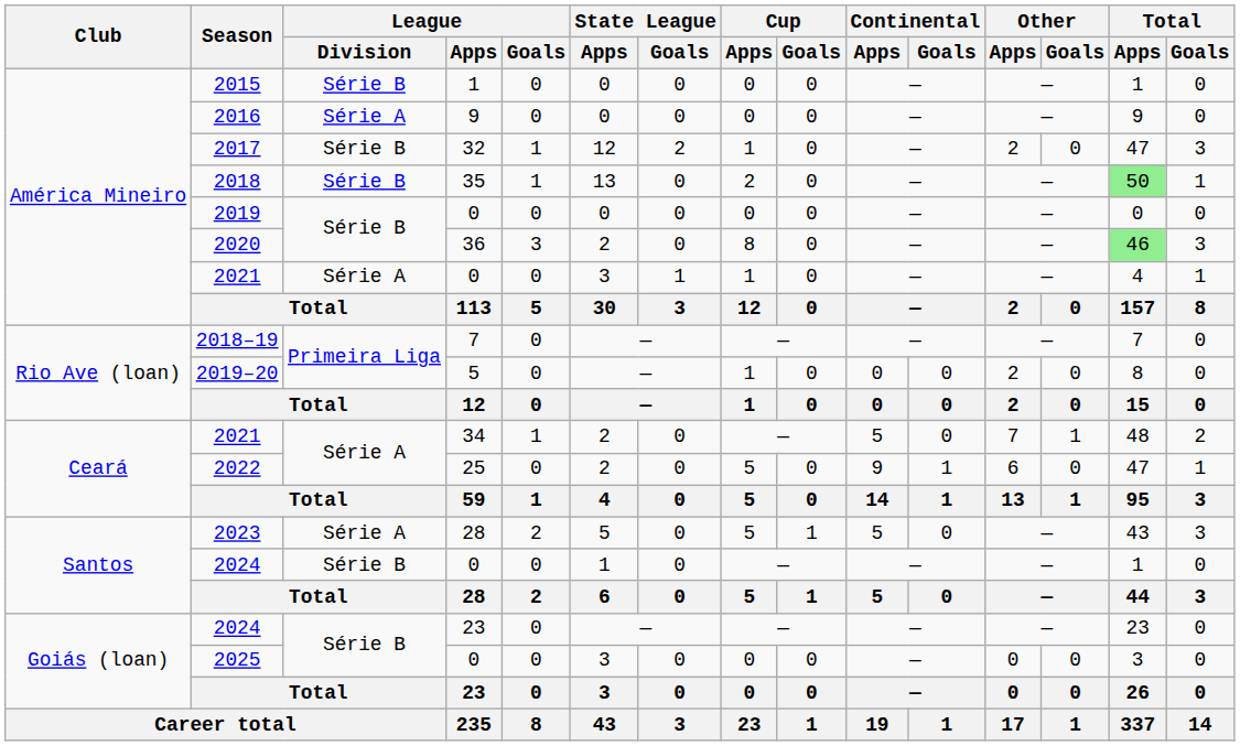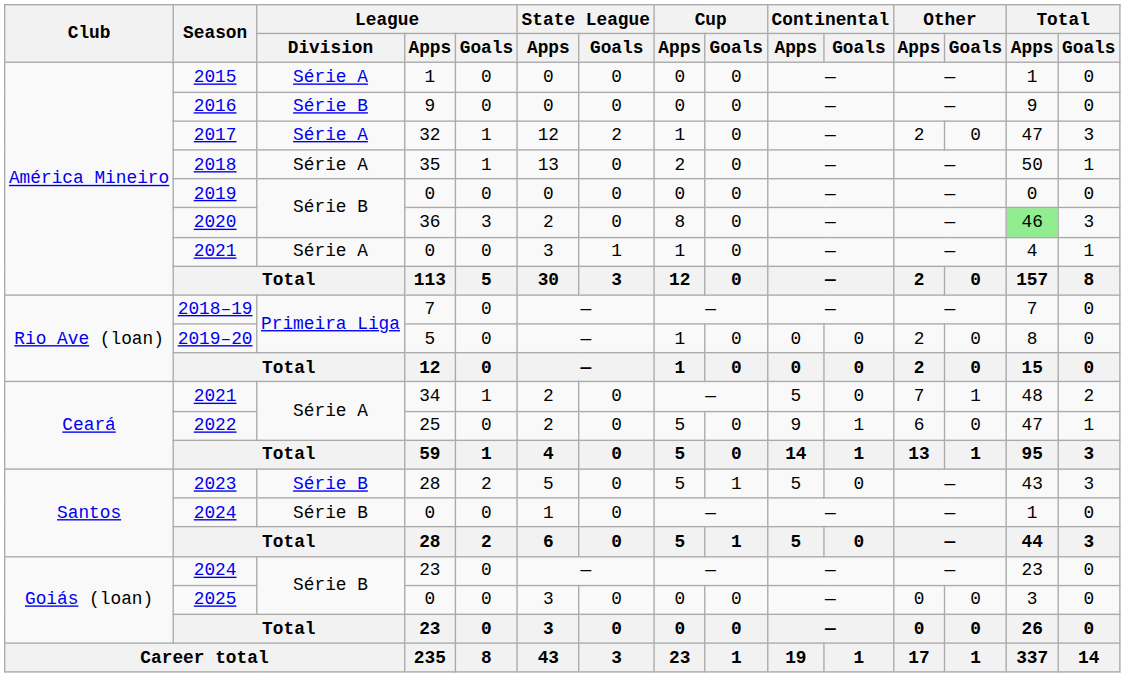 <table class="wikitable" style="text-align: center;">
 <tr>
 <th rowspan="2">Club</th>
 <th rowspan="2">Season</th>
 <th colspan="3">League</th>
 <th colspan="2">State League</th>
 <th colspan="2">Cup</th>
 <th colspan="2">Continental</th>
 <th colspan="2">Other</th>
 <th colspan="2">Total</th>
 </tr>
 <tr>
 <th>Division</th>
 <th>Apps</th>
 <th>Goals</th>
 <th>Apps</th>
 <th>Goals</th>
 <th>Apps</th>
 <th>Goals</th>
 <th>Apps</th>
 <th>Goals</th>
 <th>Apps</th>
 <th>Goals</th>
 <th>Apps</th>
 <th>Goals</th>
 </tr>
 <tr>
 <td rowspan="8"><a href='#'>América Mineiro</a></td>
 <td><a href='#'>2015</a></td>
-<td><a href='#'>Série B</a></td>
+<td><a href='#'>Série A</a></td>
 <td>1</td>
 <td>0</td>
 <td>0</td>
 <td>0</td>
 <td>0</td>
 <td>0</td>
 <td colspan="2">—</td>
 <td colspan="2">—</td>
 <td>1</td>
 <td>0</td>
 </tr>
 <tr>
 <td><a href='#'>2016</a></td>
-<td><a href='#'>Série A</a></td>
+<td><a href='#'>Série B</a></td>
 <td>9</td>
 <td>0</td>
 <td>0</td>
 <td>0</td>
 <td>0</td>
 <td>0</td>
 <td colspan="2">—</td>
 <td colspan="2">—</td>
 <td>9</td>
 <td>0</td>
 </tr>
 <tr>
 <td><a href='#'>2017</a></td>
-<td>Série B</td>
+<td><a href='#'>Série A</a></td>
 <td>32</td>
 <td>1</td>
 <td>12</td>
 <td>2</td>
 <td>1</td>
 <td>0</td>
 <td colspan="2">—</td>
 <td>2</td>
 <td>0</td>
 <td>47</td>
 <td>3</td>
 </tr>
 <tr>
 <td><a href='#'>2018</a></td>
-<td><a href='#'>Série B</a></td>
+<td>Série A</td>
 <td>35</td>
 <td>1</td>
 <td>13</td>
 <td>0</td>
 <td>2</td>
 <td>0</td>
 <td colspan="2">—</td>
 <td colspan="2">—</td>
-<td style="background: lightgreen;">50</td>
+<td>50</td>
 <td>1</td>
 </tr>
 <tr>
 <td><a href='#'>2019</a></td>
 <td rowspan="2">Série B</td>
 <td>0</td>
 <td>0</td>
 <td>0</td>
 <td>0</td>
 <td>0</td>
 <td>0</td>
 <td colspan="2">—</td>
 <td colspan="2">—</td>
 <td>0</td>
 <td>0</td>
 </tr>
 <tr>
 <td><a href='#'>2020</a></td>
 <td>36</td>
 <td>3</td>
 <td>2</td>
 <td>0</td>
 <td>8</td>
 <td>0</td>
 <td colspan="2">—</td>
 <td colspan="2">—</td>
 <td style="background: lightgreen;">46</td>
 <td>3</td>
 </tr>
 <tr>
 <td><a href='#'>2021</a></td>
 <td>Série A</td>
 <td>0</td>
 <td>0</td>
 <td>3</td>
 <td>1</td>
 <td>1</td>
 <td>0</td>
 <td colspan="2">—</td>
 <td colspan="2">—</td>
 <td>4</td>
 <td>1</td>
 </tr>
 <tr>
 <th colspan="2">Total</th>
 <th>113</th>
 <th>5</th>
 <th>30</th>
 <th>3</th>
 <th>12</th>
 <th>0</th>
 <th colspan="2">—</th>
 <th>2</th>
 <th>0</th>
 <th>157</th>
 <th>8</th>
 </tr>
 <tr>
 <td rowspan="3"><a href='#'>Rio Ave</a> (loan)</td>
 <td><a href='#'>2018–19</a></td>
 <td rowspan="2"><a href='#'>Primeira Liga</a></td>
 <td>7</td>
 <td>0</td>
 <td colspan="2">—</td>
 <td colspan="2">—</td>
 <td colspan="2">—</td>
 <td colspan="2">—</td>
 <td>7</td>
 <td>0</td>
 </tr>
 <tr>
 <td><a href='#'>2019–20</a></td>
 <td>5</td>
 <td>0</td>
 <td colspan="2">—</td>
 <td>1</td>
 <td>0</td>
 <td>0</td>
 <td>0</td>
 <td>2</td>
 <td>0</td>
 <td>8</td>
 <td>0</td>
 </tr>
 <tr>
 <th colspan="2">Total</th>
 <th>12</th>
 <th>0</th>
 <th colspan="2">—</th>
 <th>1</th>
 <th>0</th>
 <th>0</th>
 <th>0</th>
 <th>2</th>
 <th>0</th>
 <th>15</th>
 <th>0</th>
 </tr>
 <tr>
 <td rowspan="3"><a href='#'>Ceará</a></td>
 <td><a href='#'>2021</a></td>
 <td rowspan="2">Série A</td>
 <td>34</td>
 <td>1</td>
 <td>2</td>
 <td>0</td>
 <td colspan="2">—</td>
 <td>5</td>
 <td>0</td>
 <td>7</td>
 <td>1</td>
 <td>48</td>
 <td>2</td>
 </tr>
 <tr>
 <td><a href='#'>2022</a></td>
 <td>25</td>
 <td>0</td>
 <td>2</td>
 <td>0</td>
 <td>5</td>
 <td>0</td>
 <td>9</td>
 <td>1</td>
 <td>6</td>
 <td>0</td>
 <td>47</td>
 <td>1</td>
 </tr>
 <tr>
 <th colspan="2">Total</th>
 <th>59</th>
 <th>1</th>
 <th>4</th>
 <th>0</th>
 <th>5</th>
 <th>0</th>
 <th>14</th>
 <th>1</th>
 <th>13</th>
 <th>1</th>
 <th>95</th>
 <th>3</th>
 </tr>
 <tr>
 <td rowspan="3"><a href='#'>Santos</a></td>
 <td><a href='#'>2023</a></td>
-<td>Série A</td>
+<td><a href='#'>Série B</a></td>
 <td>28</td>
 <td>2</td>
 <td>5</td>
 <td>0</td>
 <td>5</td>
 <td>1</td>
 <td>5</td>
 <td>0</td>
 <td colspan="2">—</td>
 <td>43</td>
 <td>3</td>
 </tr>
 <tr>
 <td><a href='#'>2024</a></td>
 <td>Série B</td>
 <td>0</td>
 <td>0</td>
 <td>1</td>
 <td>0</td>
 <td colspan="2">—</td>
 <td colspan="2">—</td>
 <td colspan="2">—</td>
 <td>1</td>
 <td>0</td>
 </tr>
 <tr>
 <th colspan="2">Total</th>
 <th>28</th>
 <th>2</th>
 <th>6</th>
 <th>0</th>
 <th>5</th>
 <th>1</th>
 <th>5</th>
 <th>0</th>
 <th colspan="2">—</th>
 <th>44</th>
 <th>3</th>
 </tr>
 <tr>
 <td rowspan="3"><a href='#'>Goiás</a> (loan)</td>
 <td><a href='#'>2024</a></td>
 <td rowspan="2">Série B</td>
 <td>23</td>
 <td>0</td>
 <td colspan="2">—</td>
 <td colspan="2">—</td>
 <td colspan="2">—</td>
 <td colspan="2">—</td>
 <td>23</td>
 <td>0</td>
 </tr>
 <tr>
 <td><a href='#'>2025</a></td>
 <td>0</td>
 <td>0</td>
 <td>3</td>
 <td>0</td>
 <td>0</td>
 <td>0</td>
 <td colspan="2">—</td>
 <td>0</td>
 <td>0</td>
 <td>3</td>
 <td>0</td>
 </tr>
 <tr>
 <th colspan="2">Total</th>
 <th>23</th>
 <th>0</th>
 <th>3</th>
 <th>0</th>
 <th>0</th>
 <th>0</th>
 <th colspan="2">—</th>
 <th>0</th>
 <th>0</th>
 <th>26</th>
 <th>0</th>
 </tr>
 <tr>
 <th colspan="3">Career total</th>
 <th>235</th>
 <th>8</th>
 <th>43</th>
 <th>3</th>
 <th>23</th>
 <th>1</th>
 <th>19</th>
 <th>1</th>
 <th>17</th>
 <th>1</th>
 <th>337</th>
 <th>14</th>
 </tr>
 </table>
